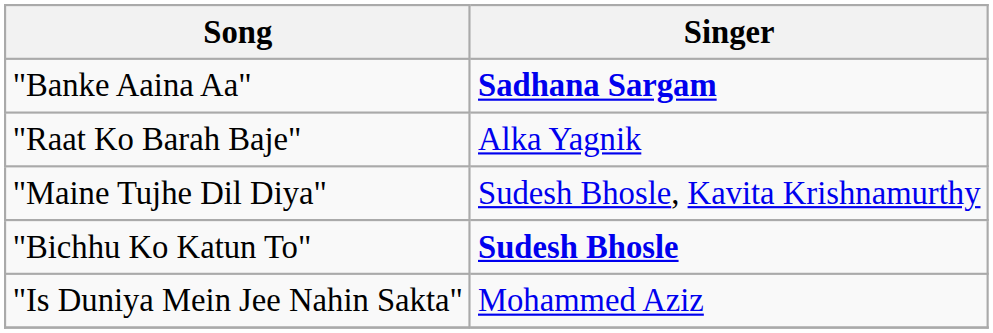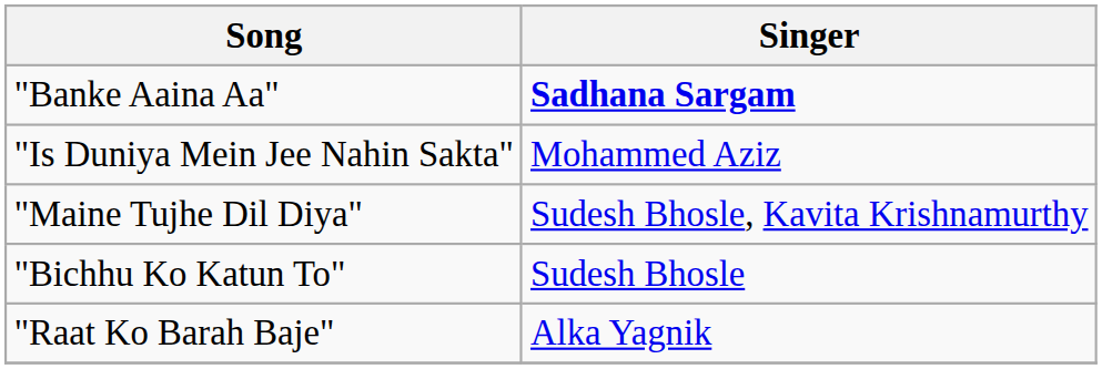 <table class="wikitable" style="font-size:95%;">
 <tr>
 <th>Song</th>
 <th>Singer</th>
 </tr>
 <tr>
 <td>"Banke Aaina Aa"</td>
 <td><strong><a href='#'>Sadhana Sargam</a></strong></td>
 </tr>
 <tr>
-<td>"Raat Ko Barah Baje"</td>
-<td><a href='#'>Alka Yagnik</a></td>
+<td>"Is Duniya Mein Jee Nahin Sakta"</td>
+<td><a href='#'>Mohammed Aziz</a></td>
 </tr>
 <tr>
 <td>"Maine Tujhe Dil Diya"</td>
 <td><a href='#'>Sudesh Bhosle</a>, <a href='#'>Kavita Krishnamurthy</a></td>
 </tr>
 <tr>
 <td>"Bichhu Ko Katun To"</td>
-<td><strong><a href='#'>Sudesh Bhosle</a></strong></td>
+<td><a href='#'>Sudesh Bhosle</a></td>
 </tr>
 <tr>
-<td>"Is Duniya Mein Jee Nahin Sakta"</td>
-<td><a href='#'>Mohammed Aziz</a></td>
+<td>"Raat Ko Barah Baje"</td>
+<td><a href='#'>Alka Yagnik</a></td>
 </tr>
 <tr>
 </tr>
 </table>
